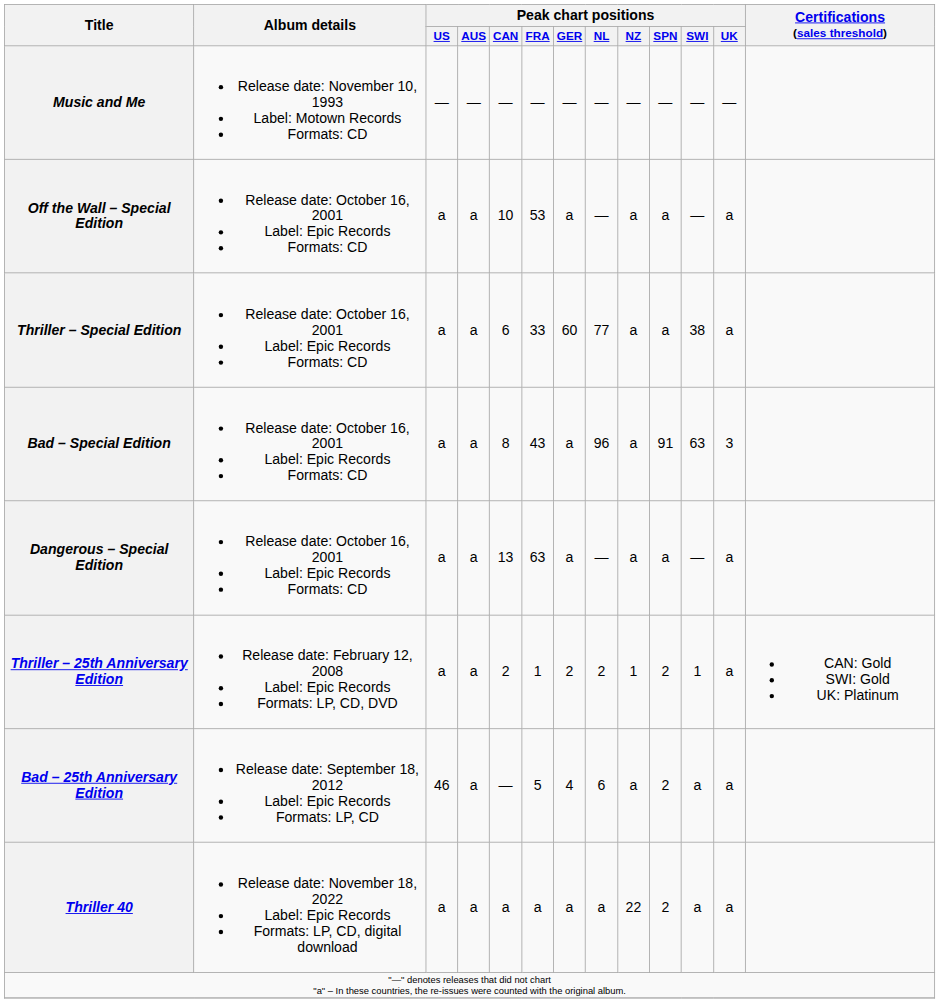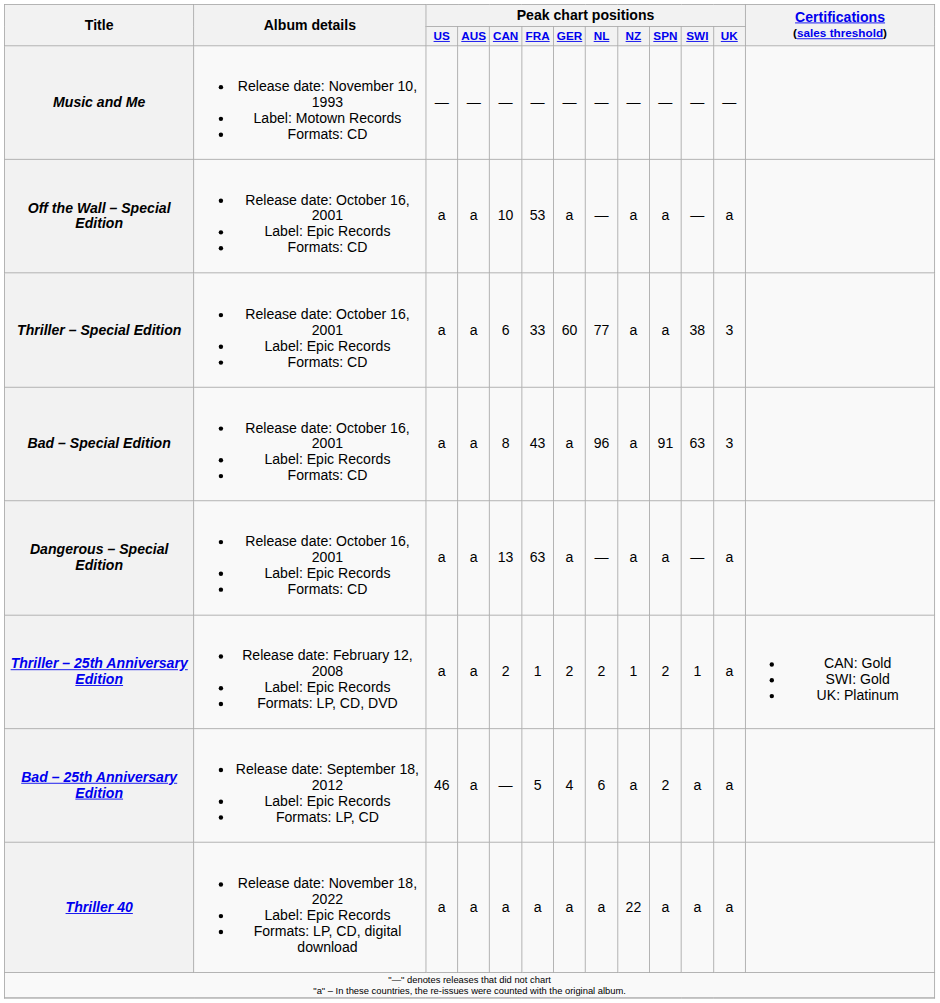 <table class="wikitable plainrowheaders" style="text-align:center;">
 <tr>
 <th rowspan="2" style="width:13em;" scope=col>Title</th>
 <th rowspan="2" style="width:16em;" scope=col>Album details</th>
 <th colspan="10" scope=col>Peak chart positions</th>
 <th rowspan="2" style="width:13em;" scope=col><a href='#'>Certifications</a><br><small>(<a href='#'>sales threshold</a>)</small></th>
 </tr>
 <tr style="font-size:smaller;">
 <th width="30"scope=col><a href='#'>US</a><br></th>
 <th width="30" scope=col><a href='#'>AUS</a><br></th>
 <th width="30" scope=col><a href='#'>CAN</a><br></th>
 <th width="30" scope=col><a href='#'>FRA</a><br></th>
 <th width="30" scope=col><a href='#'>GER</a><br></th>
 <th width="30" scope=col><a href='#'>NL</a><br></th>
 <th width="30" scope=col><a href='#'>NZ</a><br></th>
 <th width="30" scope=col><a href='#'>SPN</a><br></th>
 <th width="30" scope=col><a href='#'>SWI</a><br></th>
 <th width="30" scope=col><a href='#'>UK</a><br></th>
 </tr>
 <tr>
 <th scope="row"><em>Music and Me</em></th>
 <td><br><ul><li>Release date: November 10, 1993 </li><li>Label: Motown Records</li><li>Formats: CD</li></ul></td>
 <td>—</td>
 <td>—</td>
 <td>—</td>
 <td>—</td>
 <td>—</td>
 <td>—</td>
 <td>—</td>
 <td>—</td>
 <td>—</td>
 <td>—</td>
 <td></td>
 </tr>
 <tr>
 <th scope="row"><em>Off the Wall – Special Edition</em></th>
 <td><br><ul><li>Release date: October 16, 2001</li><li>Label: Epic Records</li><li>Formats: CD</li></ul></td>
 <td>a</td>
 <td>a</td>
 <td>10</td>
 <td>53</td>
 <td>a</td>
 <td>—</td>
 <td>a</td>
 <td>a</td>
 <td>—</td>
 <td>a</td>
 <td></td>
 </tr>
 <tr>
 <th scope="row"><em>Thriller – Special Edition</em></th>
 <td><br><ul><li>Release date: October 16, 2001</li><li>Label: Epic Records</li><li>Formats: CD</li></ul></td>
 <td>a</td>
 <td>a</td>
 <td>6</td>
 <td>33</td>
 <td>60</td>
 <td>77</td>
 <td>a</td>
 <td>a</td>
 <td>38</td>
-<td>a</td>
+<td>3</td>
 <td></td>
 </tr>
 <tr>
 <th scope="row"><em>Bad – Special Edition</em></th>
 <td><br><ul><li>Release date: October 16, 2001</li><li>Label: Epic Records</li><li>Formats: CD</li></ul></td>
 <td>a</td>
 <td>a</td>
 <td>8</td>
 <td>43</td>
 <td>a</td>
 <td>96</td>
 <td>a</td>
 <td>91</td>
 <td>63</td>
 <td>3</td>
 <td></td>
 </tr>
 <tr>
 <th scope="row"><em>Dangerous – Special Edition</em></th>
 <td><br><ul><li>Release date: October 16, 2001</li><li>Label: Epic Records</li><li>Formats: CD</li></ul></td>
 <td>a</td>
 <td>a</td>
 <td>13</td>
 <td>63</td>
 <td>a</td>
 <td>—</td>
 <td>a</td>
 <td>a</td>
 <td>—</td>
 <td>a</td>
 <td></td>
 </tr>
 <tr>
 <th scope="row"><em><a href='#'>Thriller – 25th Anniversary Edition</a></em></th>
 <td><br><ul><li>Release date: February 12, 2008</li><li>Label: Epic Records</li><li>Formats: LP, CD, DVD</li></ul></td>
 <td>a</td>
 <td>a</td>
 <td>2</td>
 <td>1</td>
 <td>2</td>
 <td>2</td>
 <td>1</td>
 <td>2</td>
 <td>1</td>
 <td>a</td>
 <td><br><ul><li>CAN: Gold</li><li>SWI: Gold</li><li>UK: Platinum</li></ul></td>
 </tr>
 <tr>
 <th scope="row"><em><a href='#'>Bad – 25th Anniversary Edition</a></em></th>
 <td><br><ul><li>Release date: September 18, 2012</li><li>Label: Epic Records</li><li>Formats: LP, CD</li></ul></td>
 <td>46</td>
 <td>a</td>
 <td>—</td>
 <td>5</td>
 <td>4</td>
 <td>6</td>
 <td>a</td>
 <td>2</td>
 <td>a</td>
 <td>a</td>
 <td></td>
 </tr>
 <tr>
 <th scope="row"><em><a href='#'>Thriller 40</a></em></th>
 <td><br><ul><li>Release date: November 18, 2022</li><li>Label: Epic Records</li><li>Formats: LP, CD, digital download</li></ul></td>
 <td>a</td>
 <td>a</td>
 <td>a</td>
 <td>a</td>
 <td>a</td>
 <td>a</td>
 <td>22</td>
-<td>2</td>
+<td>a</td>
 <td>a</td>
 <td>a</td>
 </tr>
 <tr>
 <td colspan="15" style="font-size:8pt">"—" denotes releases that did not chart<br>"a" – In these countries, the re-issues were counted with the original album.</td>
 </tr>
 <tr>
 </tr>
 </table>
